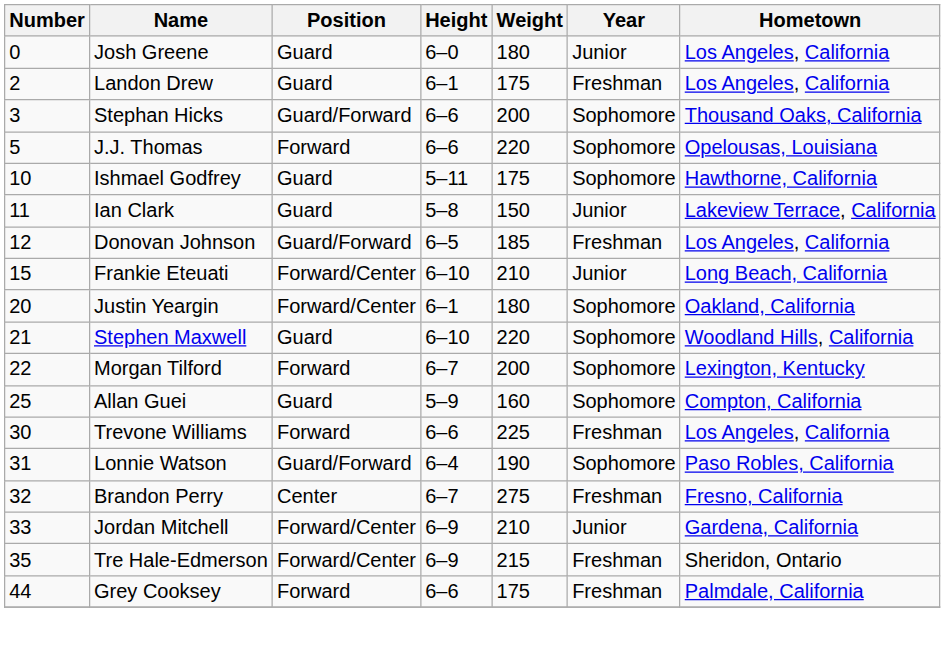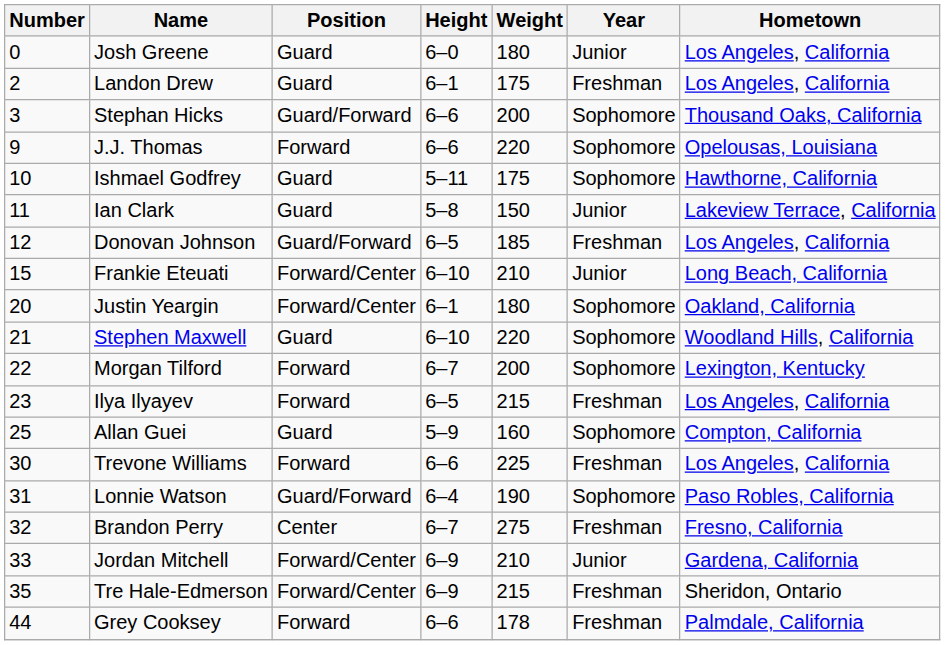 <table class="wikitable">
 <tr>
 <th>Number</th>
 <th>Name</th>
 <th>Position</th>
 <th>Height</th>
 <th>Weight</th>
 <th>Year</th>
 <th>Hometown</th>
 </tr>
 <tr>
 <td>0</td>
 <td>Josh Greene</td>
 <td>Guard</td>
 <td>6–0</td>
 <td>180</td>
 <td>Junior</td>
 <td><a href='#'>Los Angeles</a>, <a href='#'>California</a></td>
 </tr>
 <tr>
 <td>2</td>
 <td>Landon Drew</td>
 <td>Guard</td>
 <td>6–1</td>
 <td>175</td>
 <td>Freshman</td>
 <td><a href='#'>Los Angeles</a>, <a href='#'>California</a></td>
 </tr>
 <tr>
 <td>3</td>
 <td>Stephan Hicks</td>
 <td>Guard/Forward</td>
 <td>6–6</td>
 <td>200</td>
 <td>Sophomore</td>
 <td><a href='#'>Thousand Oaks, California</a></td>
 </tr>
 <tr>
-<td>5</td>
+<td>9</td>
 <td>J.J. Thomas</td>
 <td>Forward</td>
 <td>6–6</td>
 <td>220</td>
 <td>Sophomore</td>
 <td><a href='#'>Opelousas, Louisiana</a></td>
 </tr>
 <tr>
 <td>10</td>
 <td>Ishmael Godfrey</td>
 <td>Guard</td>
 <td>5–11</td>
 <td>175</td>
 <td>Sophomore</td>
 <td><a href='#'>Hawthorne, California</a></td>
 </tr>
 <tr>
 <td>11</td>
 <td>Ian Clark</td>
 <td>Guard</td>
 <td>5–8</td>
 <td>150</td>
 <td>Junior</td>
 <td><a href='#'>Lakeview Terrace</a>, <a href='#'>California</a></td>
 </tr>
 <tr>
 <td>12</td>
 <td>Donovan Johnson</td>
 <td>Guard/Forward</td>
 <td>6–5</td>
 <td>185</td>
 <td>Freshman</td>
 <td><a href='#'>Los Angeles</a>, <a href='#'>California</a></td>
 </tr>
 <tr>
 <td>15</td>
 <td>Frankie Eteuati</td>
 <td>Forward/Center</td>
 <td>6–10</td>
 <td>210</td>
 <td>Junior</td>
 <td><a href='#'>Long Beach, California</a></td>
 </tr>
 <tr>
 <td>20</td>
 <td>Justin Yeargin</td>
 <td>Forward/Center</td>
 <td>6–1</td>
 <td>180</td>
 <td>Sophomore</td>
 <td><a href='#'>Oakland, California</a></td>
 </tr>
 <tr>
 <td>21</td>
 <td><a href='#'>Stephen Maxwell</a></td>
 <td>Guard</td>
 <td>6–10</td>
 <td>220</td>
 <td>Sophomore</td>
 <td><a href='#'>Woodland Hills</a>, <a href='#'>California</a></td>
 </tr>
 <tr>
 <td>22</td>
 <td>Morgan Tilford</td>
 <td>Forward</td>
 <td>6–7</td>
 <td>200</td>
 <td>Sophomore</td>
 <td><a href='#'>Lexington, Kentucky</a></td>
 </tr>
 <tr>
+<td>23</td>
+<td>Ilya Ilyayev</td>
+<td>Forward</td>
+<td>6–5</td>
+<td>215</td>
+<td>Freshman</td>
+<td><a href='#'>Los Angeles</a>, <a href='#'>California</a></td>
+</tr>
+<tr>
 <td>25</td>
 <td>Allan Guei</td>
 <td>Guard</td>
 <td>5–9</td>
 <td>160</td>
 <td>Sophomore</td>
 <td><a href='#'>Compton, California</a></td>
 </tr>
 <tr>
 <td>30</td>
 <td>Trevone Williams</td>
 <td>Forward</td>
 <td>6–6</td>
 <td>225</td>
 <td>Freshman</td>
 <td><a href='#'>Los Angeles</a>, <a href='#'>California</a></td>
 </tr>
 <tr>
 <td>31</td>
 <td>Lonnie Watson</td>
 <td>Guard/Forward</td>
 <td>6–4</td>
 <td>190</td>
 <td>Sophomore</td>
 <td><a href='#'>Paso Robles, California</a></td>
 </tr>
 <tr>
 <td>32</td>
 <td>Brandon Perry</td>
 <td>Center</td>
 <td>6–7</td>
 <td>275</td>
 <td>Freshman</td>
 <td><a href='#'>Fresno, California</a></td>
 </tr>
 <tr>
 <td>33</td>
 <td>Jordan Mitchell</td>
 <td>Forward/Center</td>
 <td>6–9</td>
 <td>210</td>
 <td>Junior</td>
 <td><a href='#'>Gardena, California</a></td>
 </tr>
 <tr>
 <td>35</td>
 <td>Tre Hale-Edmerson</td>
 <td>Forward/Center</td>
 <td>6–9</td>
 <td>215</td>
 <td>Freshman</td>
 <td>Sheridon, Ontario</td>
 </tr>
 <tr>
 <td>44</td>
 <td>Grey Cooksey</td>
 <td>Forward</td>
 <td>6–6</td>
-<td>175</td>
+<td>178</td>
 <td>Freshman</td>
 <td><a href='#'>Palmdale, California</a></td>
 </tr>
 <tr>
 </tr>
 </table>
